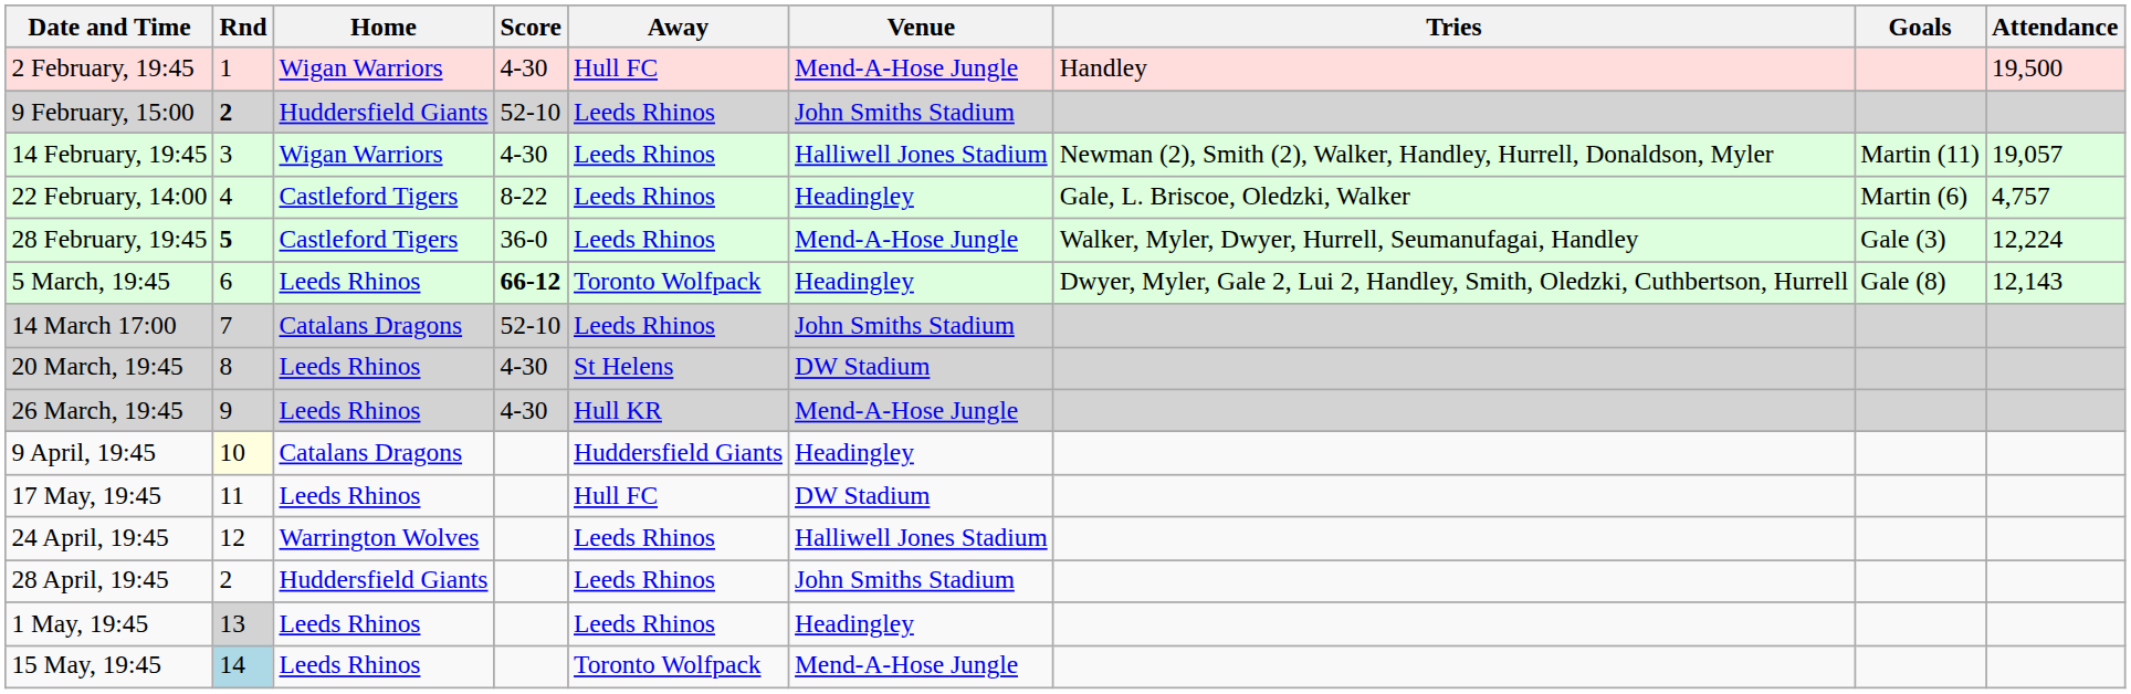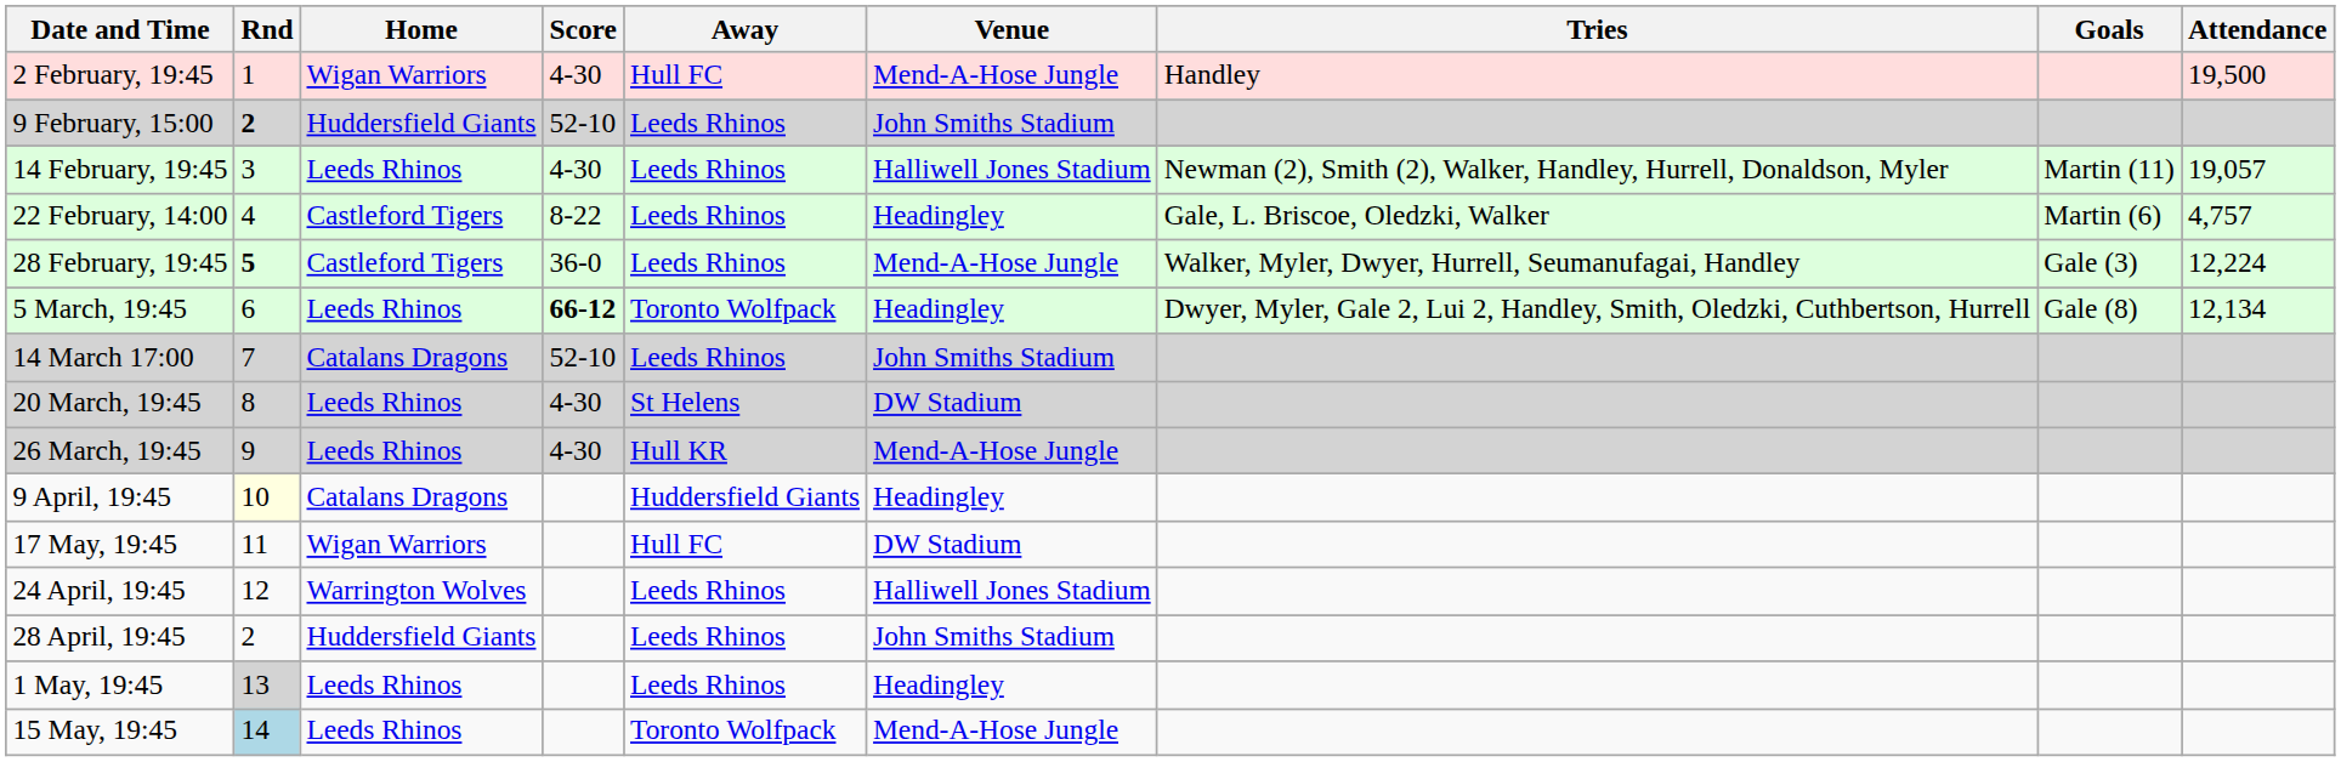 <table class="wikitable" style="font-size:85%;">
 <tr>
 <th>Date and Time</th>
 <th>Rnd</th>
 <th>Home</th>
 <th>Score</th>
 <th>Away</th>
 <th>Venue</th>
 <th>Tries</th>
 <th>Goals</th>
 <th>Attendance</th>
 </tr>
 <tr style="background:#ffdddd;" width=20 | >
 <td>2 February, 19:45</td>
 <td>1</td>
 <td> <a href='#'>Wigan Warriors</a></td>
 <td>4-30</td>
 <td> <a href='#'>Hull FC</a></td>
 <td><a href='#'>Mend-A-Hose Jungle</a></td>
 <td>Handley</td>
 <td></td>
 <td>19,500</td>
 </tr>
 <tr style="background:lightgrey;" width=20 | >
 <td>9 February, 15:00</td>
 <td><strong>2</strong></td>
 <td> <a href='#'>Huddersfield Giants</a></td>
 <td>52-10</td>
 <td> <a href='#'>Leeds Rhinos</a></td>
 <td><a href='#'>John Smiths Stadium</a></td>
 <td></td>
 <td></td>
 <td></td>
 </tr>
 <tr style="background:#ddffdd;" width=20 | >
 <td>14 February, 19:45</td>
 <td>3</td>
-<td> <a href='#'>Wigan Warriors</a></td>
+<td> <a href='#'>Leeds Rhinos</a></td>
 <td>4-30</td>
 <td> <a href='#'>Leeds Rhinos</a></td>
 <td><a href='#'>Halliwell Jones Stadium</a></td>
 <td>Newman (2), Smith (2), Walker, Handley, Hurrell, Donaldson, Myler</td>
 <td>Martin (11)</td>
 <td>19,057</td>
 </tr>
 <tr style="background:#ddffdd;" width=20 | >
 <td>22 February, 14:00</td>
 <td>4</td>
 <td> <a href='#'>Castleford Tigers</a></td>
 <td>8-22</td>
 <td> <a href='#'>Leeds Rhinos</a></td>
 <td><a href='#'>Headingley</a></td>
 <td>Gale, L. Briscoe, Oledzki, Walker</td>
 <td>Martin (6)</td>
 <td>4,757</td>
 </tr>
 <tr style="background:#ddffdd;" width=20 | >
 <td>28 February, 19:45</td>
 <td><strong>5</strong></td>
 <td> <a href='#'>Castleford Tigers</a></td>
 <td>36-0</td>
 <td> <a href='#'>Leeds Rhinos</a></td>
 <td><a href='#'>Mend-A-Hose Jungle</a></td>
 <td>Walker, Myler, Dwyer, Hurrell, Seumanufagai, Handley</td>
 <td>Gale (3)</td>
 <td>12,224</td>
 </tr>
 <tr style="background:#ddffdd;" width=20 | >
 <td>5 March, 19:45</td>
 <td>6</td>
 <td> <a href='#'>Leeds Rhinos</a></td>
 <td><strong>66-12</strong></td>
 <td> <a href='#'>Toronto Wolfpack</a></td>
 <td><a href='#'>Headingley</a></td>
 <td>Dwyer, Myler, Gale 2, Lui 2, Handley, Smith, Oledzki, Cuthbertson, Hurrell</td>
 <td>Gale (8)</td>
-<td>12,143</td>
+<td>12,134</td>
 </tr>
 <tr style="background:lightgrey;" width=20 | >
 <td>14 March 17:00</td>
 <td>7</td>
 <td> <a href='#'>Catalans Dragons</a></td>
 <td>52-10</td>
 <td> <a href='#'>Leeds Rhinos</a></td>
 <td><a href='#'>John Smiths Stadium</a></td>
 <td></td>
 <td></td>
 <td></td>
 </tr>
 <tr style="background:lightgrey;" width=20 | >
 <td>20 March, 19:45</td>
 <td>8</td>
 <td> <a href='#'>Leeds Rhinos</a></td>
 <td>4-30</td>
 <td> <a href='#'>St Helens</a></td>
 <td><a href='#'>DW Stadium</a></td>
 <td></td>
 <td></td>
 <td></td>
 </tr>
 <tr style="background:lightgrey;" width=20 | >
 <td>26 March, 19:45</td>
 <td>9</td>
 <td> <a href='#'>Leeds Rhinos</a></td>
 <td>4-30</td>
 <td> <a href='#'>Hull KR</a></td>
 <td><a href='#'>Mend-A-Hose Jungle</a></td>
 <td></td>
 <td></td>
 <td></td>
 </tr>
 <tr>
 <td>9 April, 19:45</td>
 <td style="background: lightyellow;">10</td>
 <td> <a href='#'>Catalans Dragons</a></td>
 <td></td>
 <td> <a href='#'>Huddersfield Giants</a></td>
 <td><a href='#'>Headingley</a></td>
 <td></td>
 <td></td>
 <td></td>
 </tr>
 <tr>
 <td>17 May, 19:45</td>
 <td>11</td>
-<td> <a href='#'>Leeds Rhinos</a></td>
+<td> <a href='#'>Wigan Warriors</a></td>
 <td></td>
 <td> <a href='#'>Hull FC</a></td>
 <td><a href='#'>DW Stadium</a></td>
 <td></td>
 <td></td>
 <td></td>
 </tr>
 <tr>
 <td>24 April, 19:45</td>
 <td>12</td>
 <td> <a href='#'>Warrington Wolves</a></td>
 <td></td>
 <td> <a href='#'>Leeds Rhinos</a></td>
 <td><a href='#'>Halliwell Jones Stadium</a></td>
 <td></td>
 <td></td>
 <td></td>
 </tr>
 <tr>
 <td>28 April, 19:45</td>
 <td>2</td>
 <td> <a href='#'>Huddersfield Giants</a></td>
 <td></td>
 <td> <a href='#'>Leeds Rhinos</a></td>
 <td><a href='#'>John Smiths Stadium</a></td>
 <td></td>
 <td></td>
 <td></td>
 </tr>
 <tr>
 <td>1 May, 19:45</td>
 <td style="background: lightgrey;">13</td>
 <td> <a href='#'>Leeds Rhinos</a></td>
 <td></td>
 <td> <a href='#'>Leeds Rhinos</a></td>
 <td><a href='#'>Headingley</a></td>
 <td></td>
 <td></td>
 <td></td>
 </tr>
 <tr>
 <td>15 May, 19:45</td>
 <td style="background: lightblue;">14</td>
 <td> <a href='#'>Leeds Rhinos</a></td>
 <td></td>
 <td> <a href='#'>Toronto Wolfpack</a></td>
 <td><a href='#'>Mend-A-Hose Jungle</a></td>
 <td></td>
 <td></td>
 <td></td>
 </tr>
 </table>
